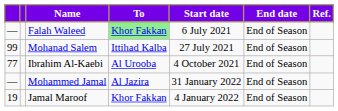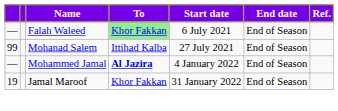 <table class="wikitable">
 <tr>
 <th style="color:#FFFFFF; background: #7300E6; border:2px solid #AB9767;"></th>
 <th style="color:#FFFFFF; background: #7300E6; border:2px solid #AB9767;"></th>
 <th style="color:#FFFFFF; background: #7300E6; border:2px solid #AB9767;">Name</th>
 <th style="color:#FFFFFF; background: #7300E6; border:2px solid #AB9767;">To</th>
 <th style="color:#FFFFFF; background: #7300E6; border:2px solid #AB9767;">Start date</th>
 <th style="color:#FFFFFF; background: #7300E6; border:2px solid #AB9767;">End date</th>
 <th style="color:#FFFFFF; background: #7300E6; border:2px solid #AB9767;">Ref.</th>
 </tr>
 <tr>
 <td align=center>—</td>
 <td align=center></td>
 <td> <a href='#'>Falah Waleed</a></td>
 <td style="background: lightgreen;"> <a href='#'>Khor Fakkan</a></td>
 <td align=center>6 July 2021</td>
 <td>End of Season</td>
 <td></td>
 </tr>
 <tr>
 <td align=center>99</td>
 <td align=center></td>
 <td> <a href='#'>Mohanad Salem</a></td>
 <td> <a href='#'>Ittihad Kalba</a></td>
 <td align=center>27 July 2021</td>
 <td>End of Season</td>
 <td></td>
 </tr>
 <tr>
-<td align=center>77</td>
-<td align=center></td>
-<td> Ibrahim Al-Kaebi</td>
-<td> <a href='#'>Al Urooba</a></td>
-<td align=center>4 October 2021</td>
-<td>End of Season</td>
-<td></td>
-</tr>
-<tr>
 <td align=center>—</td>
 <td align=center></td>
 <td> <a href='#'>Mohammed Jamal</a></td>
-<td> <a href='#'>Al Jazira</a></td>
-<td align=center>31 January 2022</td>
+<td><strong> <a href='#'>Al Jazira</a></strong></td>
+<td align=center>4 January 2022</td>
 <td>End of Season</td>
 <td></td>
 </tr>
 <tr>
 <td align=center>19</td>
 <td align=center></td>
 <td> Jamal Maroof</td>
 <td> <a href='#'>Khor Fakkan</a></td>
-<td align=center>4 January 2022</td>
+<td align=center>31 January 2022</td>
 <td>End of Season</td>
 <td></td>
 </tr>
 </table>
